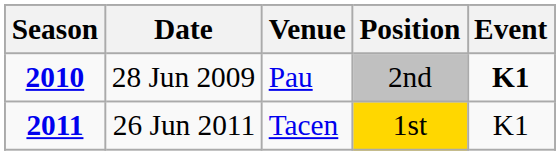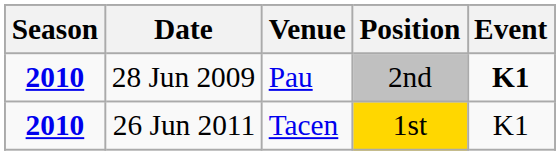 <table class="wikitable" style="text-align:center; font-size:95%;">
 <tr>
 <th>Season</th>
 <th>Date</th>
 <th>Venue</th>
 <th>Position</th>
 <th>Event</th>
 </tr>
 <tr>
 <td><strong><a href='#'>2010</a></strong></td>
 <td align=right>28 Jun 2009</td>
 <td align=left><a href='#'>Pau</a></td>
 <td bgcolor=silver>2nd</td>
 <td><strong>K1</strong></td>
 </tr>
 <tr>
-<td><strong><a href='#'>2011</a></strong></td>
+<td><strong><a href='#'>2010</a></strong></td>
 <td align=right>26 Jun 2011</td>
 <td align=left><a href='#'>Tacen</a></td>
 <td bgcolor=gold>1st</td>
 <td>K1</td>
 </tr>
 </table>
